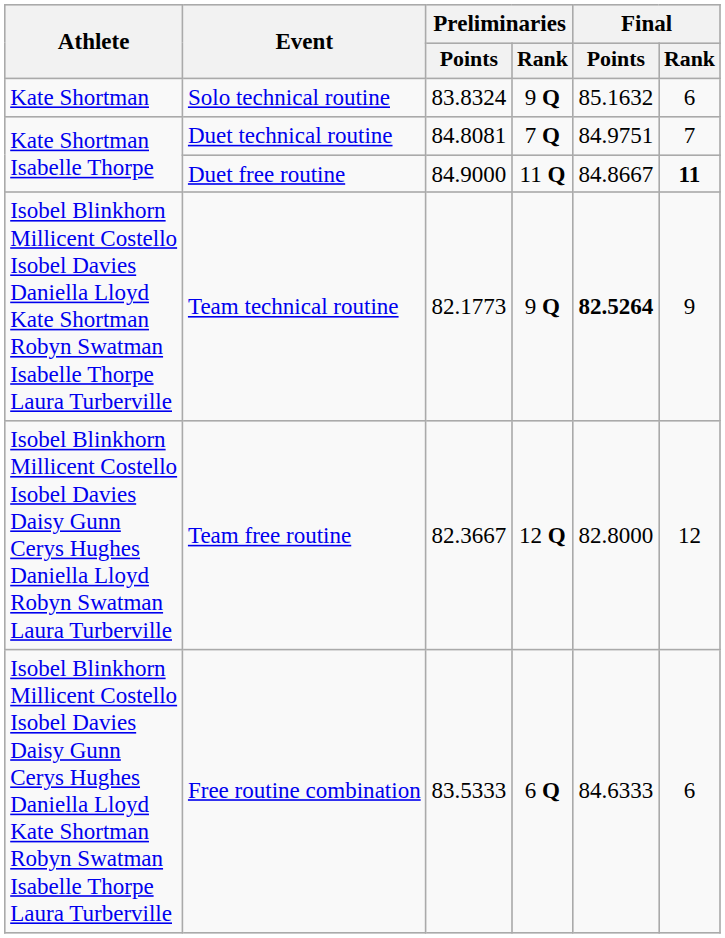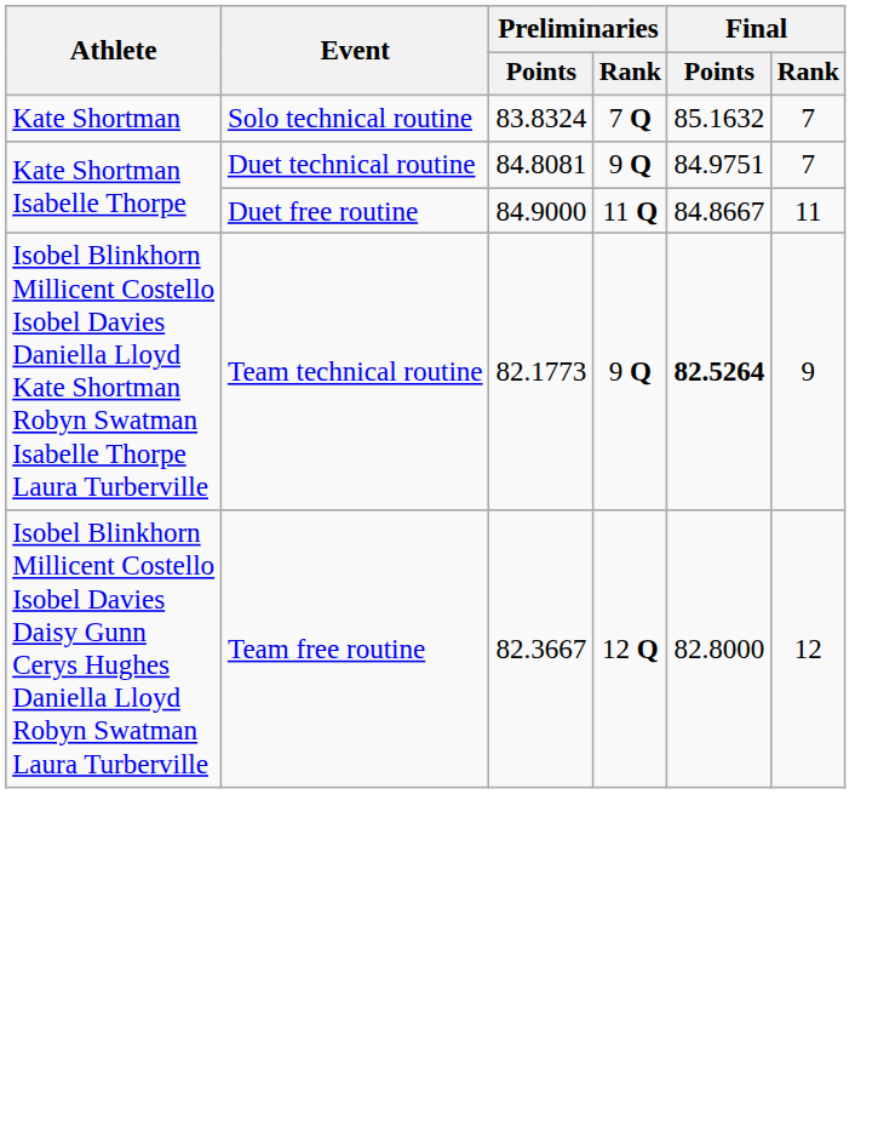 <table class="wikitable" style="font-size:90%">
 <tr>
 <th rowspan="2">Athlete</th>
 <th rowspan="2">Event</th>
 <th colspan="2">Preliminaries</th>
 <th colspan="2">Final</th>
 </tr>
 <tr style="font-size:95%">
 <th>Points</th>
 <th>Rank</th>
 <th>Points</th>
 <th>Rank</th>
 </tr>
 <tr align="center">
 <td align="left"><a href='#'>Kate Shortman</a></td>
 <td align="left"><a href='#'>Solo technical routine</a></td>
 <td>83.8324</td>
-<td>9 <strong>Q</strong></td>
+<td>7 <strong>Q</strong></td>
 <td>85.1632</td>
-<td>6</td>
+<td>7</td>
 </tr>
 <tr align="center">
 <td align="left" rowspan=2><a href='#'>Kate Shortman</a><br><a href='#'>Isabelle Thorpe</a></td>
 <td align="left"><a href='#'>Duet technical routine</a></td>
 <td>84.8081</td>
-<td>7 <strong>Q</strong></td>
+<td>9 <strong>Q</strong></td>
 <td>84.9751</td>
 <td>7</td>
 </tr>
 <tr align="center">
 <td align="left"><a href='#'>Duet free routine</a></td>
 <td>84.9000</td>
 <td>11 <strong>Q</strong></td>
 <td>84.8667</td>
-<td><strong>11</strong></td>
+<td>11</td>
 </tr>
 <tr align="center">
 <td align="left"><a href='#'>Isobel Blinkhorn</a><br><a href='#'>Millicent Costello</a><br><a href='#'>Isobel Davies</a><br><a href='#'>Daniella Lloyd</a><br><a href='#'>Kate Shortman</a><br><a href='#'>Robyn Swatman</a><br><a href='#'>Isabelle Thorpe</a><br><a href='#'>Laura Turberville</a></td>
 <td align="left"><a href='#'>Team technical routine</a></td>
 <td>82.1773</td>
 <td>9 <strong>Q</strong></td>
 <td><strong>82.5264</strong></td>
 <td>9</td>
 </tr>
 <tr align="center">
 <td align="left"><a href='#'>Isobel Blinkhorn</a><br><a href='#'>Millicent Costello</a><br><a href='#'>Isobel Davies</a><br><a href='#'>Daisy Gunn</a><br><a href='#'>Cerys Hughes</a><br><a href='#'>Daniella Lloyd</a><br><a href='#'>Robyn Swatman</a><br><a href='#'>Laura Turberville</a></td>
 <td align="left"><a href='#'>Team free routine</a></td>
 <td>82.3667</td>
 <td>12 <strong>Q</strong></td>
 <td>82.8000</td>
 <td>12</td>
 </tr>
-<tr align="center">
-<td align="left"><a href='#'>Isobel Blinkhorn</a><br><a href='#'>Millicent Costello</a><br><a href='#'>Isobel Davies</a><br><a href='#'>Daisy Gunn</a><br><a href='#'>Cerys Hughes</a><br><a href='#'>Daniella Lloyd</a><br><a href='#'>Kate Shortman</a><br><a href='#'>Robyn Swatman</a><br><a href='#'>Isabelle Thorpe</a><br><a href='#'>Laura Turberville</a></td>
-<td align="left"><a href='#'>Free routine combination</a></td>
-<td>83.5333</td>
-<td>6 <strong>Q</strong></td>
-<td>84.6333</td>
-<td>6</td>
-</tr>
 </table>
